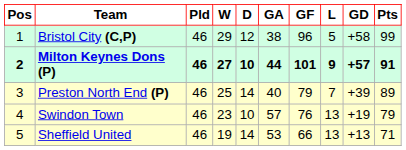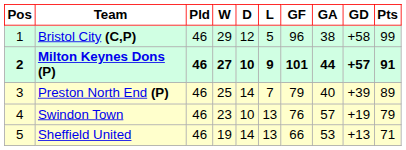 <table class="wikitable" style="text-align: center;">
 <tr>
 <th width=20 style="background:#FFFFFF; color:black; border:1px solid red;">Pos</th>
 <th width=175 style="background:#FFFFFF; color:black; border:1px solid red;">Team</th>
 <th width=20 style="background:#FFFFFF; color:black; border:1px solid red;">Pld</th>
 <th width=20 style="background:#FFFFFF; color:black; border:1px solid red;">W</th>
 <th width=20 style="background:#FFFFFF; color:black; border:1px solid red;">D</th>
+<th width=20 style="background:#FFFFFF; color:black; border:1px solid red;">L</th>
+<th width=30 style="background:#FFFFFF; color:black; border:1px solid red;">GF</th>
 <th width=30 style="background:#FFFFFF; color:black; border:1px solid red;">GA</th>
-<th width=30 style="background:#FFFFFF; color:black; border:1px solid red;">GF</th>
-<th width=20 style="background:#FFFFFF; color:black; border:1px solid red;">L</th>
 <th width=30 style="background:#FFFFFF; color:black; border:1px solid red;">GD</th>
 <th width=20 style="background:#FFFFFF; color:black; border:1px solid red;">Pts</th>
 </tr>
 <tr bgcolor="#d0ffe3">
 <td>1</td>
 <td align=left><a href='#'>Bristol City</a> <strong>(C,P)</strong></td>
 <td>46</td>
 <td>29</td>
 <td>12</td>
+<td>5</td>
+<td>96</td>
 <td>38</td>
-<td>96</td>
-<td>5</td>
 <td>+58</td>
 <td>99</td>
 </tr>
 <tr bgcolor="#d0ffe3">
 <td><strong>2</strong></td>
 <td align=left><strong><a href='#'>Milton Keynes Dons</a></strong> <strong>(P)</strong></td>
 <td><strong>46</strong></td>
 <td><strong>27</strong></td>
 <td><strong>10</strong></td>
+<td><strong>9</strong></td>
+<td><strong>101</strong></td>
 <td><strong>44</strong></td>
-<td><strong>101</strong></td>
-<td><strong>9</strong></td>
 <td><strong>+57</strong></td>
 <td><strong>91</strong></td>
 </tr>
 <tr bgcolor="#ffffcc">
 <td>3</td>
 <td align=left><a href='#'>Preston North End</a> <strong>(P)</strong></td>
 <td>46</td>
 <td>25</td>
 <td>14</td>
+<td>7</td>
+<td>79</td>
 <td>40</td>
-<td>79</td>
-<td>7</td>
 <td>+39</td>
 <td>89</td>
 </tr>
 <tr bgcolor="#ffffcc">
 <td>4</td>
 <td align=left><a href='#'>Swindon Town</a></td>
 <td>46</td>
 <td>23</td>
 <td>10</td>
+<td>13</td>
+<td>76</td>
 <td>57</td>
-<td>76</td>
-<td>13</td>
 <td>+19</td>
 <td>79</td>
 </tr>
 <tr bgcolor="#ffffcc">
 <td>5</td>
 <td align=left><a href='#'>Sheffield United</a></td>
 <td>46</td>
 <td>19</td>
 <td>14</td>
+<td>13</td>
+<td>66</td>
 <td>53</td>
-<td>66</td>
-<td>13</td>
 <td>+13</td>
 <td>71</td>
 </tr>
 </table>
